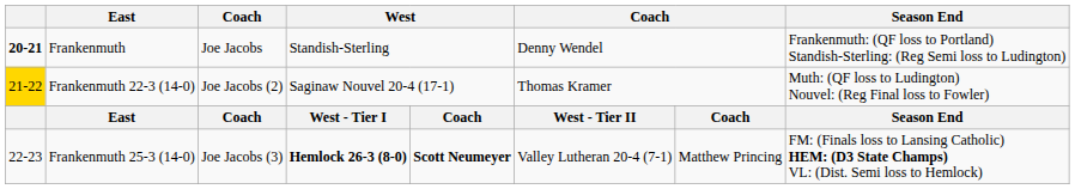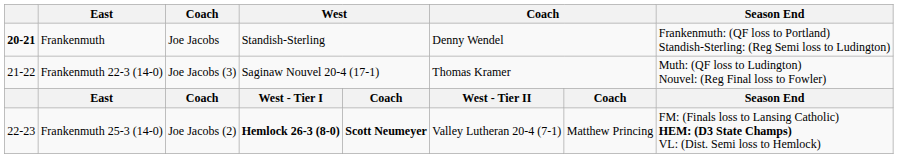 <table class="wikitable mw-collapsible mw-collapsed">
 <tr>
 <th></th>
 <th>East</th>
 <th>Coach</th>
 <th colspan="2">West</th>
 <th colspan="2">Coach</th>
 <th>Season End</th>
 </tr>
 <tr>
 <td><strong>20-21</strong></td>
 <td>Frankenmuth</td>
 <td>Joe Jacobs</td>
 <td colspan="2">Standish-Sterling</td>
 <td colspan="2">Denny Wendel</td>
 <td>Frankenmuth: (QF loss to Portland)<br>Standish-Sterling: (Reg Semi loss to Ludington)</td>
 </tr>
 <tr>
-<td style="background: gold;">21-22</td>
+<td>21-22</td>
 <td>Frankenmuth 22-3 (14-0)</td>
-<td>Joe Jacobs (2)</td>
+<td>Joe Jacobs (3)</td>
 <td colspan="2">Saginaw Nouvel 20-4 (17-1)</td>
 <td colspan="2">Thomas Kramer</td>
 <td>Muth: (QF loss to Ludington)<br>Nouvel: (Reg Final loss to Fowler)</td>
 </tr>
 <tr>
 <th></th>
 <th>East</th>
 <th>Coach</th>
 <th>West - Tier I</th>
 <th>Coach</th>
 <th>West - Tier II</th>
 <th>Coach</th>
 <th>Season End</th>
 </tr>
 <tr>
 <td>22-23</td>
 <td>Frankenmuth 25-3 (14-0)</td>
-<td>Joe Jacobs (3)</td>
+<td>Joe Jacobs (2)</td>
 <td><strong>Hemlock 26-3 (8-0)</strong></td>
 <td><strong>Scott Neumeyer</strong></td>
 <td>Valley Lutheran 20-4 (7-1)</td>
 <td>Matthew Princing</td>
 <td>FM: (Finals loss to Lansing Catholic)<br><strong>HEM: (D3 State Champs)</strong><br>VL: (Dist. Semi loss to Hemlock)</td>
 </tr>
 </table>
